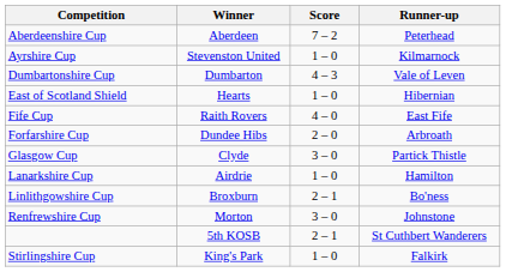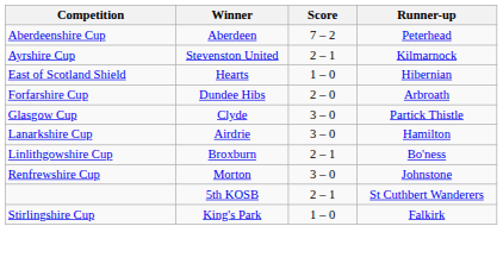 <table class="wikitable" style="text-align: center;">
 <tr>
 <th width=210>Competition</th>
 <th width=135>Winner</th>
 <th width=80>Score</th>
 <th width=170>Runner-up</th>
 </tr>
 <tr>
 <td align=left><a href='#'>Aberdeenshire Cup</a></td>
 <td><a href='#'>Aberdeen</a></td>
 <td>7 – 2</td>
 <td><a href='#'>Peterhead</a></td>
 </tr>
 <tr>
 <td align=left><a href='#'>Ayrshire Cup</a></td>
 <td><a href='#'>Stevenston United</a></td>
-<td>1 – 0</td>
+<td>2 – 1</td>
 <td><a href='#'>Kilmarnock</a></td>
-</tr>
-<tr>
-<td align=left><a href='#'>Dumbartonshire Cup</a></td>
-<td><a href='#'>Dumbarton</a></td>
-<td>4 – 3</td>
-<td><a href='#'>Vale of Leven</a></td>
 </tr>
 <tr>
 <td align=left><a href='#'>East of Scotland Shield</a></td>
 <td><a href='#'>Hearts</a></td>
 <td>1 – 0</td>
 <td><a href='#'>Hibernian</a></td>
-</tr>
-<tr>
-<td align=left><a href='#'>Fife Cup</a></td>
-<td><a href='#'>Raith Rovers</a></td>
-<td>4 – 0</td>
-<td><a href='#'>East Fife</a></td>
 </tr>
 <tr>
 <td align=left><a href='#'>Forfarshire Cup</a></td>
 <td><a href='#'>Dundee Hibs</a></td>
 <td>2 – 0</td>
 <td><a href='#'>Arbroath</a></td>
 </tr>
 <tr>
 <td align=left><a href='#'>Glasgow Cup</a></td>
 <td><a href='#'>Clyde</a></td>
 <td>3 – 0</td>
 <td><a href='#'>Partick Thistle</a></td>
 </tr>
 <tr>
 <td align=left><a href='#'>Lanarkshire Cup</a></td>
 <td><a href='#'>Airdrie</a></td>
-<td>1 – 0</td>
+<td>3 – 0</td>
 <td><a href='#'>Hamilton</a></td>
 </tr>
 <tr>
 <td align=left><a href='#'>Linlithgowshire Cup</a></td>
 <td><a href='#'>Broxburn</a></td>
 <td>2 – 1</td>
 <td><a href='#'>Bo'ness</a></td>
 </tr>
 <tr>
 <td align=left><a href='#'>Renfrewshire Cup</a></td>
 <td><a href='#'>Morton</a></td>
 <td>3 – 0</td>
 <td><a href='#'>Johnstone</a></td>
 </tr>
 <tr>
 <td align=left></td>
 <td><a href='#'>5th KOSB</a></td>
 <td>2 – 1</td>
 <td><a href='#'>St Cuthbert Wanderers</a></td>
 </tr>
 <tr>
 <td align=left><a href='#'>Stirlingshire Cup</a></td>
 <td><a href='#'>King's Park</a></td>
 <td>1 – 0</td>
 <td><a href='#'>Falkirk</a></td>
 </tr>
 </table>
